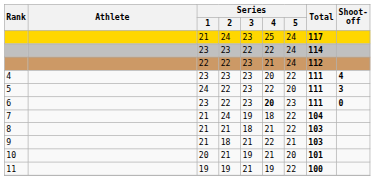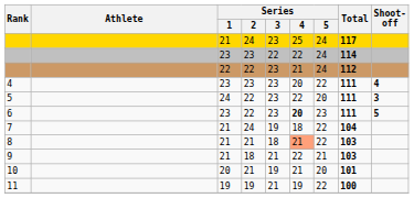 <table class="wikitable" style="font-size:95%" style="width:35em;" style="text-align:center">
 <tr>
 <th rowspan=2>Rank</th>
 <th rowspan=2 width=250>Athlete</th>
 <th colspan=5 width=160>Series</th>
 <th rowspan=2 width=40>Total</th>
 <th rowspan=2 width=40>Shoot-off</th>
 </tr>
 <tr>
 <th>1</th>
 <th>2</th>
 <th>3</th>
 <th>4</th>
 <th>5</th>
 </tr>
 <tr bgcolor=gold>
 <td></td>
 <td align=left></td>
 <td>21</td>
 <td>24</td>
 <td>23</td>
 <td>25</td>
 <td>24</td>
 <td><strong>117</strong></td>
 <td></td>
 </tr>
 <tr bgcolor=silver>
 <td></td>
 <td align=left></td>
 <td>23</td>
 <td>23</td>
 <td>22</td>
 <td>22</td>
 <td>24</td>
 <td><strong>114</strong></td>
 <td></td>
 </tr>
 <tr bgcolor=cc9966>
 <td></td>
 <td align=left></td>
 <td>22</td>
 <td>22</td>
 <td>23</td>
 <td>21</td>
 <td>24</td>
 <td><strong>112</strong></td>
 <td></td>
 </tr>
 <tr>
 <td>4</td>
 <td align=left></td>
 <td>23</td>
 <td>23</td>
 <td>23</td>
 <td>20</td>
 <td>22</td>
 <td><strong>111</strong></td>
 <td><strong>4</strong></td>
 </tr>
 <tr>
 <td>5</td>
 <td align=left></td>
 <td>24</td>
 <td>22</td>
 <td>23</td>
 <td>22</td>
 <td>20</td>
 <td><strong>111</strong></td>
 <td><strong>3</strong></td>
 </tr>
 <tr>
 <td>6</td>
 <td align=left></td>
 <td>23</td>
 <td>22</td>
 <td>23</td>
 <td><strong>20</strong></td>
 <td>23</td>
 <td><strong>111</strong></td>
-<td><strong>0</strong></td>
+<td><strong>5</strong></td>
 </tr>
 <tr>
 <td>7</td>
 <td align=left></td>
 <td>21</td>
 <td>24</td>
 <td>19</td>
 <td>18</td>
 <td>22</td>
 <td><strong>104</strong></td>
 <td></td>
 </tr>
 <tr>
 <td>8</td>
 <td align=left></td>
 <td>21</td>
 <td>21</td>
 <td>18</td>
-<td>21</td>
+<td style="background: lightsalmon;">21</td>
 <td>22</td>
 <td><strong>103</strong></td>
 <td></td>
 </tr>
 <tr>
 <td>9</td>
 <td align=left></td>
 <td>21</td>
 <td>18</td>
 <td>21</td>
 <td>22</td>
 <td>21</td>
 <td><strong>103</strong></td>
 <td></td>
 </tr>
 <tr>
 <td>10</td>
 <td align=left></td>
 <td>20</td>
 <td>21</td>
 <td>19</td>
 <td>21</td>
 <td>20</td>
 <td><strong>101</strong></td>
 <td></td>
 </tr>
 <tr>
 <td>11</td>
 <td align=left></td>
 <td>19</td>
 <td>19</td>
 <td>21</td>
 <td>19</td>
 <td>22</td>
 <td><strong>100</strong></td>
 <td></td>
 </tr>
 <tr>
 </tr>
 </table>
